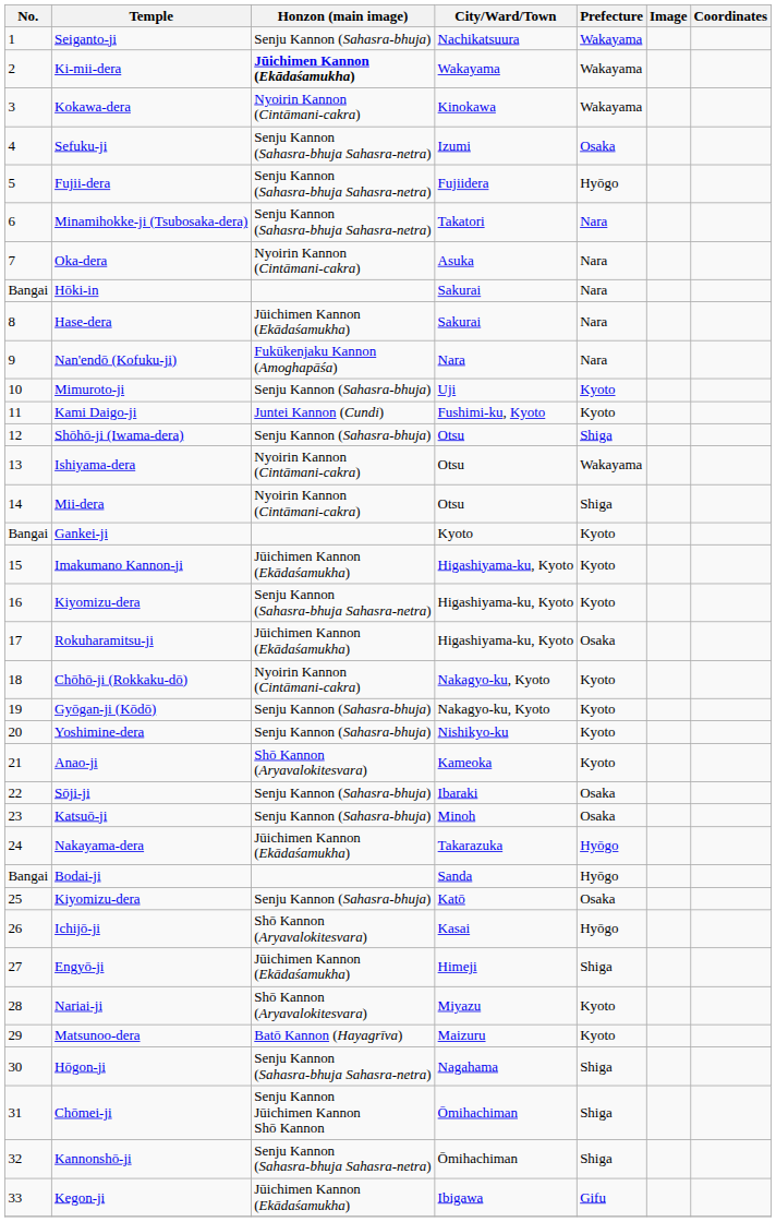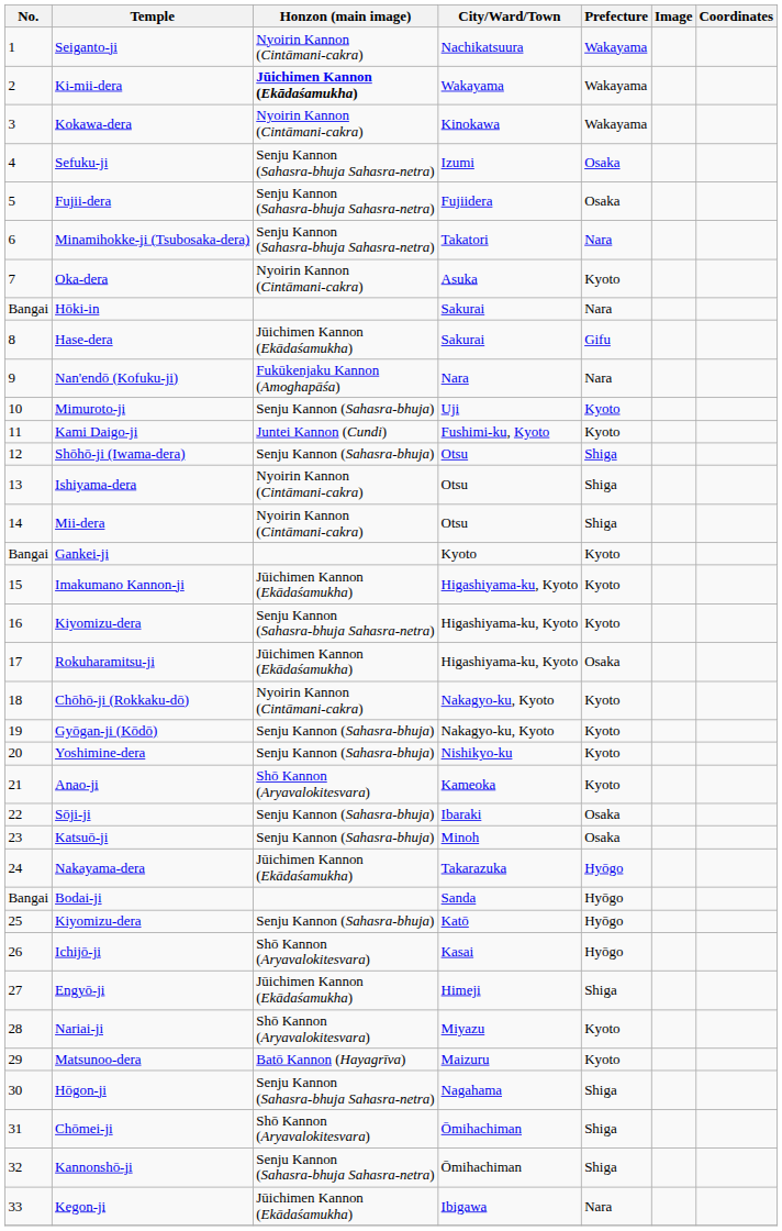 <table class="wikitable sortable">
 <tr>
 <th>No.</th>
 <th>Temple</th>
 <th>Honzon (main image)</th>
 <th>City/Ward/Town</th>
 <th>Prefecture</th>
 <th class="unsortable">Image</th>
 <th>Coordinates</th>
 </tr>
 <tr>
 <td>1</td>
 <td><a href='#'>Seiganto-ji</a></td>
-<td>Senju Kannon (<em>Sahasra-bhuja</em>)</td>
+<td><a href='#'>Nyoirin Kannon</a><br>(<em>Cintāmani-cakra</em>)</td>
 <td><a href='#'>Nachikatsuura</a></td>
 <td><a href='#'>Wakayama</a></td>
 <td></td>
 <td></td>
 </tr>
 <tr>
 <td>2</td>
 <td><a href='#'>Ki-mii-dera</a></td>
 <td><strong><a href='#'>Jūichimen Kannon</a><br>(<em>Ekādaśamukha</em>)</strong></td>
 <td><a href='#'>Wakayama</a></td>
 <td>Wakayama</td>
 <td></td>
 <td></td>
 </tr>
 <tr>
 <td>3</td>
 <td><a href='#'>Kokawa-dera</a></td>
 <td><a href='#'>Nyoirin Kannon</a><br>(<em>Cintāmani-cakra</em>)</td>
 <td><a href='#'>Kinokawa</a></td>
 <td>Wakayama</td>
 <td></td>
 <td></td>
 </tr>
 <tr>
 <td>4</td>
 <td><a href='#'>Sefuku-ji</a></td>
 <td>Senju Kannon<br>(<em>Sahasra-bhuja Sahasra-netra</em>)</td>
 <td><a href='#'>Izumi</a></td>
 <td><a href='#'>Osaka</a></td>
 <td></td>
 <td></td>
 </tr>
 <tr>
 <td>5</td>
 <td><a href='#'>Fujii-dera</a></td>
 <td>Senju Kannon<br>(<em>Sahasra-bhuja Sahasra-netra</em>)</td>
 <td><a href='#'>Fujiidera</a></td>
-<td>Hyōgo</td>
+<td>Osaka</td>
 <td></td>
 <td></td>
 </tr>
 <tr>
 <td>6</td>
 <td><a href='#'>Minamihokke-ji (Tsubosaka-dera)</a></td>
 <td>Senju Kannon<br>(<em>Sahasra-bhuja Sahasra-netra</em>)</td>
 <td><a href='#'>Takatori</a></td>
 <td><a href='#'>Nara</a></td>
 <td></td>
 <td></td>
 </tr>
 <tr>
 <td>7</td>
 <td><a href='#'>Oka-dera</a></td>
 <td>Nyoirin Kannon<br>(<em>Cintāmani-cakra</em>)</td>
 <td><a href='#'>Asuka</a></td>
-<td>Nara</td>
+<td>Kyoto</td>
 <td></td>
 <td></td>
 </tr>
 <tr>
 <td>Bangai</td>
 <td><a href='#'>Hōki-in</a></td>
 <td></td>
 <td><a href='#'>Sakurai</a></td>
 <td>Nara</td>
 <td></td>
 <td></td>
 </tr>
 <tr>
 <td>8</td>
 <td><a href='#'>Hase-dera</a></td>
 <td>Jūichimen Kannon<br>(<em>Ekādaśamukha</em>)</td>
 <td><a href='#'>Sakurai</a></td>
-<td>Nara</td>
+<td><a href='#'>Gifu</a></td>
 <td></td>
 <td></td>
 </tr>
 <tr>
 <td>9</td>
 <td><a href='#'>Nan'endō (Kofuku-ji)</a></td>
 <td><a href='#'>Fukūkenjaku Kannon</a><br>(<em>Amoghapāśa</em>)</td>
 <td><a href='#'>Nara</a></td>
 <td>Nara</td>
 <td></td>
 <td></td>
 </tr>
 <tr>
 <td>10</td>
 <td><a href='#'>Mimuroto-ji</a></td>
 <td>Senju Kannon (<em>Sahasra-bhuja</em>)</td>
 <td><a href='#'>Uji</a></td>
 <td><a href='#'>Kyoto</a></td>
 <td></td>
 <td></td>
 </tr>
 <tr>
 <td>11</td>
 <td><a href='#'>Kami Daigo-ji</a></td>
 <td><a href='#'>Juntei Kannon</a> (<em>Cundi</em>)</td>
 <td><a href='#'>Fushimi-ku</a>, <a href='#'>Kyoto</a></td>
 <td>Kyoto</td>
 <td></td>
 <td></td>
 </tr>
 <tr>
 <td>12</td>
 <td><a href='#'>Shōhō-ji (Iwama-dera)</a></td>
 <td>Senju Kannon (<em>Sahasra-bhuja</em>)</td>
 <td><a href='#'>Otsu</a></td>
 <td><a href='#'>Shiga</a></td>
 <td></td>
 <td></td>
 </tr>
 <tr>
 <td>13</td>
 <td><a href='#'>Ishiyama-dera</a></td>
 <td>Nyoirin Kannon<br>(<em>Cintāmani-cakra</em>)</td>
 <td>Otsu</td>
-<td>Wakayama</td>
+<td>Shiga</td>
 <td></td>
 <td></td>
 </tr>
 <tr>
 <td>14</td>
 <td><a href='#'>Mii-dera</a></td>
 <td>Nyoirin Kannon<br>(<em>Cintāmani-cakra</em>)</td>
 <td>Otsu</td>
 <td>Shiga</td>
 <td></td>
 <td></td>
 </tr>
 <tr>
 <td>Bangai</td>
 <td><a href='#'>Gankei-ji</a></td>
 <td></td>
 <td>Kyoto</td>
 <td>Kyoto</td>
 <td></td>
 <td></td>
 </tr>
 <tr>
 <td>15</td>
 <td><a href='#'>Imakumano Kannon-ji</a></td>
 <td>Jūichimen Kannon<br>(<em>Ekādaśamukha</em>)</td>
 <td><a href='#'>Higashiyama-ku</a>, Kyoto</td>
 <td>Kyoto</td>
 <td></td>
 <td></td>
 </tr>
 <tr>
 <td>16</td>
 <td><a href='#'>Kiyomizu-dera</a></td>
 <td>Senju Kannon<br>(<em>Sahasra-bhuja Sahasra-netra</em>)</td>
 <td>Higashiyama-ku, Kyoto</td>
 <td>Kyoto</td>
 <td></td>
 <td></td>
 </tr>
 <tr>
 <td>17</td>
 <td><a href='#'>Rokuharamitsu-ji</a></td>
 <td>Jūichimen Kannon<br>(<em>Ekādaśamukha</em>)</td>
 <td>Higashiyama-ku, Kyoto</td>
 <td>Osaka</td>
 <td></td>
 <td></td>
 </tr>
 <tr>
 <td>18</td>
 <td><a href='#'>Chōhō-ji (Rokkaku-dō)</a></td>
 <td>Nyoirin Kannon<br>(<em>Cintāmani-cakra</em>)</td>
 <td><a href='#'>Nakagyo-ku</a>, Kyoto</td>
 <td>Kyoto</td>
 <td></td>
 <td></td>
 </tr>
 <tr>
 <td>19</td>
 <td><a href='#'>Gyōgan-ji (Kōdō)</a></td>
 <td>Senju Kannon (<em>Sahasra-bhuja</em>)</td>
 <td>Nakagyo-ku, Kyoto</td>
 <td>Kyoto</td>
 <td></td>
 <td></td>
 </tr>
 <tr>
 <td>20</td>
 <td><a href='#'>Yoshimine-dera</a></td>
 <td>Senju Kannon (<em>Sahasra-bhuja</em>)</td>
 <td><a href='#'>Nishikyo-ku</a></td>
 <td>Kyoto</td>
 <td></td>
 <td></td>
 </tr>
 <tr>
 <td>21</td>
 <td><a href='#'>Anao-ji</a></td>
 <td><a href='#'>Shō Kannon</a><br>(<em>Aryavalokitesvara</em>)</td>
 <td><a href='#'>Kameoka</a></td>
 <td>Kyoto</td>
 <td></td>
 <td></td>
 </tr>
 <tr>
 <td>22</td>
 <td><a href='#'>Sōji-ji</a></td>
 <td>Senju Kannon (<em>Sahasra-bhuja</em>)</td>
 <td><a href='#'>Ibaraki</a></td>
 <td>Osaka</td>
 <td></td>
 <td></td>
 </tr>
 <tr>
 <td>23</td>
 <td><a href='#'>Katsuō-ji</a></td>
 <td>Senju Kannon (<em>Sahasra-bhuja</em>)</td>
 <td><a href='#'>Minoh</a></td>
 <td>Osaka</td>
 <td></td>
 <td></td>
 </tr>
 <tr>
 <td>24</td>
 <td><a href='#'>Nakayama-dera</a></td>
 <td>Jūichimen Kannon<br>(<em>Ekādaśamukha</em>)</td>
 <td><a href='#'>Takarazuka</a></td>
 <td><a href='#'>Hyōgo</a></td>
 <td></td>
 <td></td>
 </tr>
 <tr>
 <td>Bangai</td>
 <td><a href='#'>Bodai-ji</a></td>
 <td></td>
 <td><a href='#'>Sanda</a></td>
 <td>Hyōgo</td>
 <td></td>
 <td></td>
 </tr>
 <tr>
 <td>25</td>
 <td><a href='#'>Kiyomizu-dera</a></td>
 <td>Senju Kannon (<em>Sahasra-bhuja</em>)</td>
 <td><a href='#'>Katō</a></td>
-<td>Osaka</td>
+<td>Hyōgo</td>
 <td></td>
 <td></td>
 </tr>
 <tr>
 <td>26</td>
 <td><a href='#'>Ichijō-ji</a></td>
 <td>Shō Kannon<br>(<em>Aryavalokitesvara</em>)</td>
 <td><a href='#'>Kasai</a></td>
 <td>Hyōgo</td>
 <td></td>
 <td></td>
 </tr>
 <tr>
 <td>27</td>
 <td><a href='#'>Engyō-ji</a></td>
 <td>Jūichimen Kannon<br>(<em>Ekādaśamukha</em>)</td>
 <td><a href='#'>Himeji</a></td>
 <td>Shiga</td>
 <td></td>
 <td></td>
 </tr>
 <tr>
 <td>28</td>
 <td><a href='#'>Nariai-ji</a></td>
 <td>Shō Kannon<br>(<em>Aryavalokitesvara</em>)</td>
 <td><a href='#'>Miyazu</a></td>
 <td>Kyoto</td>
 <td></td>
 <td></td>
 </tr>
 <tr>
 <td>29</td>
 <td><a href='#'>Matsunoo-dera</a></td>
 <td><a href='#'>Batō Kannon</a> (<em>Hayagrīva</em>)</td>
 <td><a href='#'>Maizuru</a></td>
 <td>Kyoto</td>
 <td></td>
 <td></td>
 </tr>
 <tr>
 <td>30</td>
 <td><a href='#'>Hōgon-ji</a></td>
 <td>Senju Kannon<br>(<em>Sahasra-bhuja Sahasra-netra</em>)</td>
 <td><a href='#'>Nagahama</a></td>
 <td>Shiga</td>
 <td></td>
 <td></td>
 </tr>
 <tr>
 <td>31</td>
 <td><a href='#'>Chōmei-ji</a></td>
-<td>Senju Kannon<br>Jūichimen Kannon<br>Shō Kannon</td>
+<td>Shō Kannon<br>(<em>Aryavalokitesvara</em>)</td>
 <td><a href='#'>Ōmihachiman</a></td>
 <td>Shiga</td>
 <td></td>
 <td></td>
 </tr>
 <tr>
 <td>32</td>
 <td><a href='#'>Kannonshō-ji</a></td>
 <td>Senju Kannon<br>(<em>Sahasra-bhuja Sahasra-netra</em>)</td>
 <td>Ōmihachiman</td>
 <td>Shiga</td>
 <td></td>
 <td></td>
 </tr>
 <tr>
 <td>33</td>
 <td><a href='#'>Kegon-ji</a></td>
 <td>Jūichimen Kannon<br>(<em>Ekādaśamukha</em>)</td>
 <td><a href='#'>Ibigawa</a></td>
-<td><a href='#'>Gifu</a></td>
+<td>Nara</td>
 <td></td>
 <td></td>
 </tr>
 <tr>
 </tr>
 </table>
